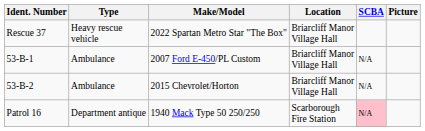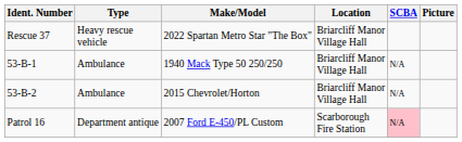 <table class="wikitable" style="margin:1 1em 1em 0; border:1px #bbb solid; border-collapse:collapse; font-size:80%;">
 <tr>
 <th>Ident. Number</th>
 <th>Type</th>
 <th>Make/Model</th>
 <th>Location</th>
 <th><a href='#'>SCBA</a></th>
 <th>Picture</th>
 </tr>
 <tr>
 <td>Rescue 37</td>
 <td>Heavy rescue<br>vehicle</td>
 <td>2022 Spartan Metro Star "The Box"</td>
 <td>Briarcliff Manor<br>Village Hall</td>
 <td></td>
 <td></td>
 </tr>
 <tr>
 <td>53-B-1</td>
 <td>Ambulance</td>
-<td>2007 <a href='#'>Ford E-450</a>/PL Custom</td>
+<td>1940 <a href='#'>Mack</a> Type 50 250/250</td>
 <td>Briarcliff Manor<br>Village Hall</td>
 <td><span><small>N/A</small></span></td>
 <td></td>
 </tr>
 <tr>
 <td>53-B-2</td>
 <td>Ambulance</td>
 <td>2015 Chevrolet/Horton</td>
 <td>Briarcliff Manor<br>Village Hall</td>
 <td><span><small>N/A</small></span></td>
 <td></td>
 </tr>
 <tr>
 <td>Patrol 16</td>
 <td>Department antique</td>
-<td>1940 <a href='#'>Mack</a> Type 50 250/250</td>
+<td>2007 <a href='#'>Ford E-450</a>/PL Custom</td>
 <td>Scarborough<br>Fire Station</td>
 <td style="background: pink;"><span><small>N/A</small></span></td>
 <td></td>
 </tr>
 </table>
